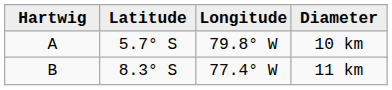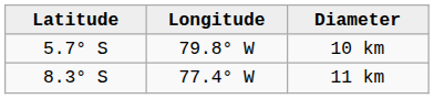 <table class="wikitable">
 <tr>
-<th width="25%" style="background:#eeeeee;">Hartwig</th>
 <th width="25%" style="background:#eeeeee;">Latitude</th>
 <th width="25%" style="background:#eeeeee;">Longitude</th>
 <th width="25%" style="background:#eeeeee;">Diameter</th>
 </tr>
 <tr>
-<td align="center">A</td>
 <td align="center">5.7° S</td>
 <td align="center">79.8° W</td>
 <td align="center">10 km</td>
 </tr>
 <tr>
-<td align="center">B</td>
 <td align="center">8.3° S</td>
 <td align="center">77.4° W</td>
 <td align="center">11 km</td>
 </tr>
 </table>
